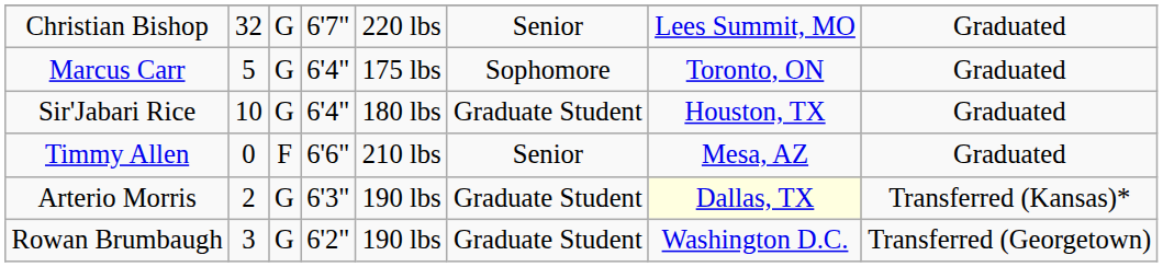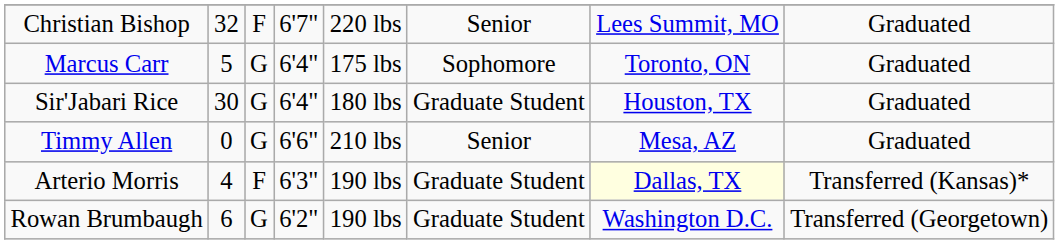 <table class="wikitable sortable sortable" style="text-align: center">
 <tr align=center>
 </tr>
 <tr>
 <td>Christian Bishop</td>
 <td>32</td>
-<td>G</td>
+<td>F</td>
 <td>6'7"</td>
 <td>220 lbs</td>
 <td>Senior</td>
 <td><a href='#'>Lees Summit, MO</a></td>
 <td>Graduated</td>
 </tr>
 <tr>
 <td><a href='#'>Marcus Carr</a></td>
 <td>5</td>
 <td>G</td>
 <td>6'4"</td>
 <td>175 lbs</td>
 <td>Sophomore</td>
 <td><a href='#'>Toronto, ON</a></td>
 <td>Graduated</td>
 </tr>
 <tr>
 <td>Sir'Jabari Rice</td>
-<td>10</td>
+<td>30</td>
 <td>G</td>
 <td>6'4"</td>
 <td>180 lbs</td>
 <td>Graduate Student</td>
 <td><a href='#'>Houston, TX</a></td>
 <td>Graduated</td>
 </tr>
 <tr>
 <td><a href='#'>Timmy Allen</a></td>
 <td>0</td>
-<td>F</td>
+<td>G</td>
 <td>6'6"</td>
 <td>210 lbs</td>
 <td>Senior</td>
 <td><a href='#'>Mesa, AZ</a></td>
 <td>Graduated</td>
 </tr>
 <tr>
 <td>Arterio Morris</td>
-<td>2</td>
-<td>G</td>
+<td>4</td>
+<td>F</td>
 <td>6'3"</td>
 <td>190 lbs</td>
 <td>Graduate Student</td>
 <td style="background: lightyellow;"><a href='#'>Dallas, TX</a></td>
 <td>Transferred (Kansas)*</td>
 </tr>
 <tr>
 <td>Rowan Brumbaugh</td>
-<td>3</td>
+<td>6</td>
 <td>G</td>
 <td>6'2"</td>
 <td>190 lbs</td>
 <td>Graduate Student</td>
 <td><a href='#'>Washington D.C.</a></td>
 <td>Transferred (Georgetown)</td>
 </tr>
 </table>
